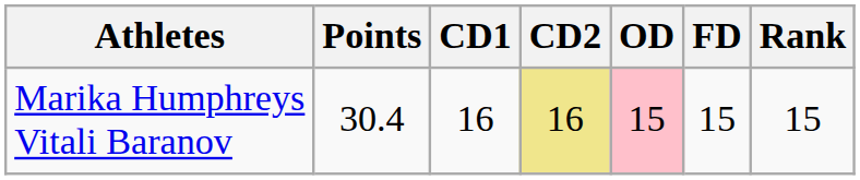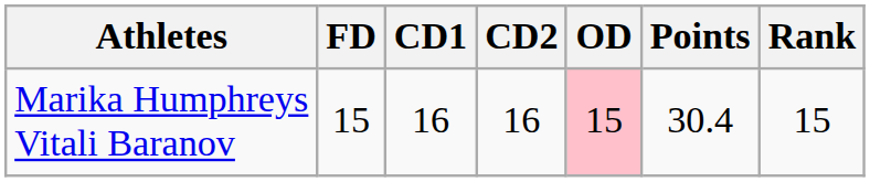 <table class="wikitable" border="1" style="font-size:90%">
 <tr>
 <th>Athletes</th>
-<th>Points</th>
+<th>FD</th>
 <th>CD1</th>
 <th>CD2</th>
 <th>OD</th>
-<th>FD</th>
+<th>Points</th>
 <th>Rank</th>
 </tr>
 <tr align=center>
 <td align=left><a href='#'>Marika Humphreys</a><br><a href='#'>Vitali Baranov</a></td>
+<td>15</td>
+<td>16</td>
+<td>16</td>
+<td style="background: pink;">15</td>
 <td>30.4</td>
-<td>16</td>
-<td style="background: khaki;">16</td>
-<td style="background: pink;">15</td>
-<td>15</td>
 <td>15</td>
 </tr>
 </table>
